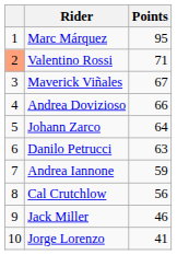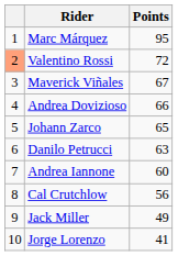 <table class="wikitable" style="font-size: 95%;">
 <tr>
 <th></th>
 <th>Rider</th>
 <th>Points</th>
 </tr>
 <tr>
 <td align=center>1</td>
 <td> <a href='#'>Marc Márquez</a></td>
 <td align=right>95</td>
 </tr>
 <tr>
 <td align=center style="background: lightsalmon;">2</td>
 <td> <a href='#'>Valentino Rossi</a></td>
-<td align=right>71</td>
+<td align=right>72</td>
 </tr>
 <tr>
 <td align=center>3</td>
 <td> <a href='#'>Maverick Viñales</a></td>
 <td align=right>67</td>
 </tr>
 <tr>
 <td align=center>4</td>
 <td> <a href='#'>Andrea Dovizioso</a></td>
 <td align=right>66</td>
 </tr>
 <tr>
 <td align=center>5</td>
 <td> <a href='#'>Johann Zarco</a></td>
-<td align=right>64</td>
+<td align=right>65</td>
 </tr>
 <tr>
 <td align=center>6</td>
 <td> <a href='#'>Danilo Petrucci</a></td>
 <td align=right>63</td>
 </tr>
 <tr>
 <td align=center>7</td>
 <td> <a href='#'>Andrea Iannone</a></td>
-<td align=right>59</td>
+<td align=right>60</td>
 </tr>
 <tr>
 <td align=center>8</td>
 <td> <a href='#'>Cal Crutchlow</a></td>
 <td align=right>56</td>
 </tr>
 <tr>
 <td align=center>9</td>
 <td> <a href='#'>Jack Miller</a></td>
-<td align=right>46</td>
+<td align=right>49</td>
 </tr>
 <tr>
 <td align=center>10</td>
 <td> <a href='#'>Jorge Lorenzo</a></td>
 <td align=right>41</td>
 </tr>
 </table>
